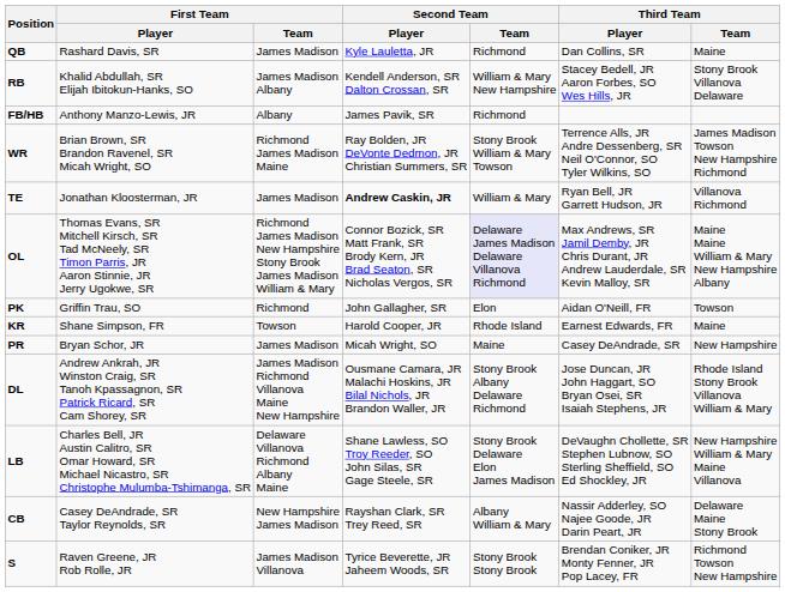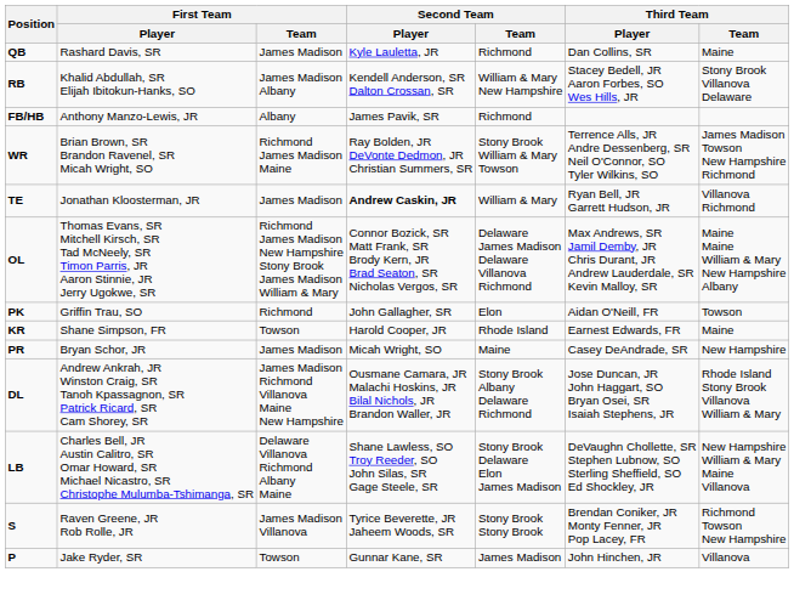 <table class="wikitable" border="1">
 <tr>
 <th rowspan="2">Position</th>
 <th colspan="2">First Team</th>
 <th colspan="2">Second Team</th>
 <th colspan="2">Third Team</th>
 </tr>
 <tr>
 <th>Player</th>
 <th>Team</th>
 <th>Player</th>
 <th>Team</th>
 <th>Player</th>
 <th>Team</th>
 </tr>
 <tr>
 <td><strong>QB</strong></td>
 <td>Rashard Davis, SR</td>
 <td>James Madison</td>
 <td><a href='#'>Kyle Lauletta</a>, JR</td>
 <td>Richmond</td>
 <td>Dan Collins, SR</td>
 <td>Maine</td>
 </tr>
 <tr>
 <td><strong>RB</strong></td>
 <td>Khalid Abdullah, SR<br>Elijah Ibitokun-Hanks, SO</td>
 <td>James Madison<br>Albany</td>
 <td>Kendell Anderson, SR<br><a href='#'>Dalton Crossan</a>, SR</td>
 <td>William & Mary<br>New Hampshire</td>
 <td>Stacey Bedell, JR<br>Aaron Forbes, SO<br><a href='#'>Wes Hills</a>, JR</td>
 <td>Stony Brook<br>Villanova<br>Delaware</td>
 </tr>
 <tr>
 <td><strong>FB/HB</strong></td>
 <td>Anthony Manzo-Lewis, JR</td>
 <td>Albany</td>
 <td>James Pavik, SR</td>
 <td>Richmond</td>
 <td></td>
 <td></td>
 </tr>
 <tr>
 <td><strong>WR</strong></td>
 <td>Brian Brown, SR<br>Brandon Ravenel, SR<br>Micah Wright, SO</td>
 <td>Richmond<br>James Madison<br>Maine<br></td>
 <td>Ray Bolden, JR<br><a href='#'>DeVonte Dedmon</a>, JR<br>Christian Summers, SR</td>
 <td>Stony Brook<br>William & Mary<br>Towson</td>
 <td>Terrence Alls, JR<br>Andre Dessenberg, SR<br>Neil O'Connor, SO<br>Tyler Wilkins, SO</td>
 <td>James Madison<br>Towson<br>New Hampshire<br>Richmond</td>
 </tr>
 <tr>
 <td><strong>TE</strong></td>
 <td>Jonathan Kloosterman, JR</td>
 <td>James Madison</td>
 <td><strong>Andrew Caskin, JR</strong></td>
 <td>William & Mary</td>
 <td>Ryan Bell, JR<br>Garrett Hudson, JR</td>
 <td>Villanova<br>Richmond</td>
 </tr>
 <tr>
 <td><strong>OL</strong></td>
 <td>Thomas Evans, SR<br>Mitchell Kirsch, SR<br>Tad McNeely, SR<br><a href='#'>Timon Parris</a>, JR<br>Aaron Stinnie, JR<br>Jerry Ugokwe, SR</td>
 <td>Richmond<br>James Madison<br>New Hampshire<br>Stony Brook<br>James Madison<br>William & Mary</td>
 <td>Connor Bozick, SR<br>Matt Frank, SR<br>Brody Kern, JR<br><a href='#'>Brad Seaton</a>, SR<br>Nicholas Vergos, SR</td>
-<td style="background: lavender;">Delaware<br>James Madison<br>Delaware<br>Villanova<br>Richmond</td>
+<td>Delaware<br>James Madison<br>Delaware<br>Villanova<br>Richmond</td>
 <td>Max Andrews, SR<br><a href='#'>Jamil Demby</a>, JR<br>Chris Durant, JR<br>Andrew Lauderdale, SR<br>Kevin Malloy, SR<br></td>
 <td>Maine<br>Maine<br>William & Mary<br>New Hampshire<br>Albany</td>
 </tr>
 <tr>
 <td><strong>PK</strong></td>
 <td>Griffin Trau, SO</td>
 <td>Richmond</td>
 <td>John Gallagher, SR</td>
 <td>Elon</td>
 <td>Aidan O'Neill, FR</td>
 <td>Towson</td>
 </tr>
 <tr>
 <td><strong>KR</strong></td>
 <td>Shane Simpson, FR</td>
 <td>Towson</td>
 <td>Harold Cooper, JR</td>
 <td>Rhode Island</td>
 <td>Earnest Edwards, FR</td>
 <td>Maine</td>
 </tr>
 <tr>
 <td><strong>PR</strong></td>
 <td>Bryan Schor, JR</td>
 <td>James Madison</td>
 <td>Micah Wright, SO</td>
 <td>Maine</td>
 <td>Casey DeAndrade, SR</td>
 <td>New Hampshire</td>
 </tr>
 <tr>
 <td><strong>DL</strong></td>
 <td>Andrew Ankrah, JR<br>Winston Craig, SR<br>Tanoh Kpassagnon, SR<br><a href='#'>Patrick Ricard</a>, SR<br>Cam Shorey, SR</td>
 <td>James Madison<br>Richmond<br>Villanova<br>Maine<br>New Hampshire</td>
 <td>Ousmane Camara, JR<br>Malachi Hoskins, JR<br><a href='#'>Bilal Nichols</a>, JR<br>Brandon Waller, JR</td>
 <td>Stony Brook<br>Albany<br>Delaware<br>Richmond</td>
 <td>Jose Duncan, JR<br>John Haggart, SO<br>Bryan Osei, SR<br>Isaiah Stephens, JR</td>
 <td>Rhode Island<br>Stony Brook<br>Villanova<br>William & Mary</td>
 </tr>
 <tr>
 <td><strong>LB</strong></td>
 <td>Charles Bell, JR<br>Austin Calitro, SR<br>Omar Howard, SR<br>Michael Nicastro, SR<br><a href='#'>Christophe Mulumba-Tshimanga</a>, SR</td>
 <td>Delaware<br>Villanova<br>Richmond<br>Albany<br>Maine</td>
 <td>Shane Lawless, SO<br><a href='#'>Troy Reeder</a>, SO<br>John Silas, SR<br>Gage Steele, SR</td>
 <td>Stony Brook<br>Delaware<br>Elon<br>James Madison</td>
 <td>DeVaughn Chollette, SR<br>Stephen Lubnow, SO<br>Sterling Sheffield, SO<br>Ed Shockley, JR</td>
 <td>New Hampshire<br>William & Mary<br>Maine<br>Villanova</td>
 </tr>
 <tr>
-<td><strong>CB</strong></td>
-<td>Casey DeAndrade, SR<br>Taylor Reynolds, SR<br></td>
-<td>New Hampshire<br>James Madison</td>
-<td>Rayshan Clark, SR<br>Trey Reed, SR</td>
-<td>Albany<br>William & Mary</td>
-<td>Nassir Adderley, SO<br>Najee Goode, JR<br>Darin Peart, JR</td>
-<td>Delaware<br>Maine<br>Stony Brook</td>
-</tr>
-<tr>
 <td><strong>S</strong></td>
 <td>Raven Greene, JR<br>Rob Rolle, JR</td>
 <td>James Madison<br>Villanova</td>
 <td>Tyrice Beverette, JR<br>Jaheem Woods, SR</td>
 <td>Stony Brook<br>Stony Brook</td>
 <td>Brendan Coniker, JR<br>Monty Fenner, JR<br>Pop Lacey, FR</td>
 <td>Richmond<br>Towson<br>New Hampshire</td>
 </tr>
+<tr>
+<td><strong>P</strong></td>
+<td>Jake Ryder, SR</td>
+<td>Towson</td>
+<td>Gunnar Kane, SR</td>
+<td>James Madison</td>
+<td>John Hinchen, JR</td>
+<td>Villanova</td>
+</tr>
 </table>
